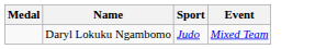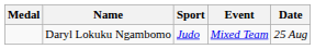 <table class="wikitable sortable" style="font-size:90%">
 <tr>
 <th>Medal</th>
 <th>Name</th>
 <th>Sport</th>
 <th>Event</th>
+<th>Date</th>
 </tr>
 <tr>
 <td><em></em></td>
 <td>Daryl Lokuku Ngambomo</td>
 <td><em><a href='#'>Judo</a></em></td>
 <td><em><a href='#'>Mixed Team</a></em></td>
+<td><em>25 Aug</em></td>
 </tr>
 </table>
